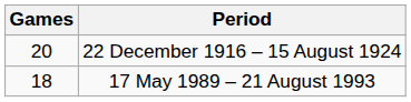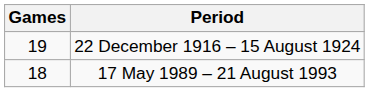 <table class="wikitable" style="text-align: center">
 <tr>
 <th>Games</th>
 <th>Period</th>
 </tr>
 <tr>
-<td>20</td>
+<td>19</td>
 <td>22 December 1916 – 15 August 1924</td>
 </tr>
 <tr>
 <td>18</td>
 <td>17 May 1989 – 21 August 1993</td>
 </tr>
 </table>
